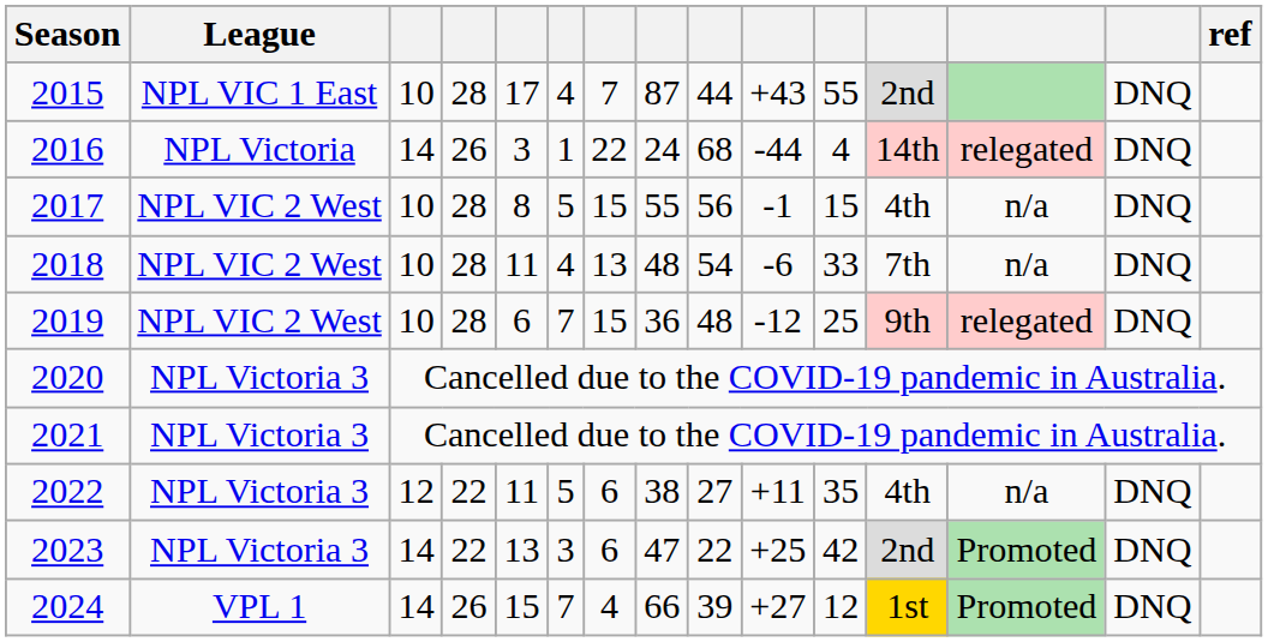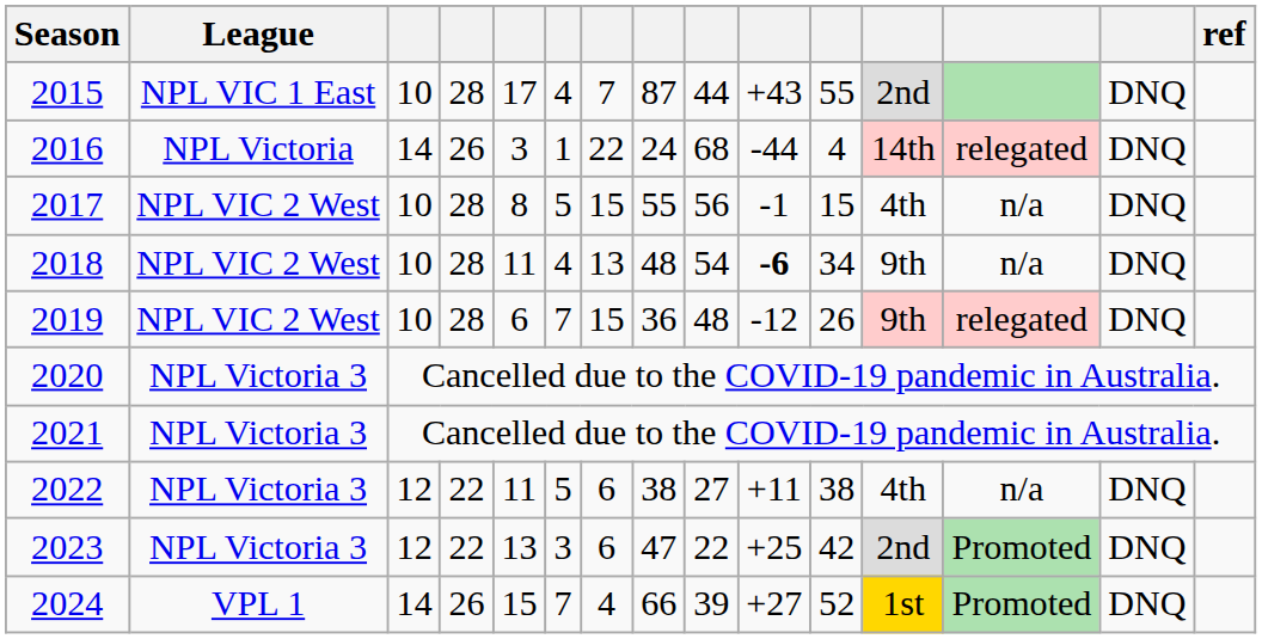 <table class="wikitable" style="text-align: center">
 <tr>
 <th>Season</th>
 <th>League</th>
 <th></th>
 <th></th>
 <th></th>
 <th></th>
 <th></th>
 <th></th>
 <th></th>
 <th></th>
 <th></th>
 <th></th>
 <th></th>
 <th></th>
 <th>ref</th>
 </tr>
 <tr>
 <td><a href='#'>2015</a></td>
 <td><a href='#'>NPL VIC 1 East</a></td>
 <td>10</td>
 <td>28</td>
 <td>17</td>
 <td>4</td>
 <td>7</td>
 <td>87</td>
 <td>44</td>
 <td>+43</td>
 <td>55</td>
 <td bgcolor=#DCDCDC>2nd</td>
 <td bgcolor=#ACE1AF></td>
 <td>DNQ</td>
 <td></td>
 </tr>
 <tr>
 <td><a href='#'>2016</a></td>
 <td><a href='#'>NPL Victoria</a></td>
 <td>14</td>
 <td>26</td>
 <td>3</td>
 <td>1</td>
 <td>22</td>
 <td>24</td>
 <td>68</td>
 <td>-44</td>
 <td>4</td>
 <td bgcolor=#FFCCCC>14th</td>
 <td bgcolor=#FFCCCC>relegated</td>
 <td>DNQ</td>
 <td></td>
 </tr>
 <tr>
 <td><a href='#'>2017</a></td>
 <td><a href='#'>NPL VIC 2 West</a></td>
 <td>10</td>
 <td>28</td>
 <td>8</td>
 <td>5</td>
 <td>15</td>
 <td>55</td>
 <td>56</td>
 <td>-1</td>
 <td>15</td>
 <td>4th</td>
 <td>n/a</td>
 <td>DNQ</td>
 <td></td>
 </tr>
 <tr>
 <td><a href='#'>2018</a></td>
 <td><a href='#'>NPL VIC 2 West</a></td>
 <td>10</td>
 <td>28</td>
 <td>11</td>
 <td>4</td>
 <td>13</td>
 <td>48</td>
 <td>54</td>
-<td>-6</td>
-<td>33</td>
-<td>7th</td>
+<td><strong>-6</strong></td>
+<td>34</td>
+<td>9th</td>
 <td>n/a</td>
 <td>DNQ</td>
 <td></td>
 </tr>
 <tr>
 <td><a href='#'>2019</a></td>
 <td><a href='#'>NPL VIC 2 West</a></td>
 <td>10</td>
 <td>28</td>
 <td>6</td>
 <td>7</td>
 <td>15</td>
 <td>36</td>
 <td>48</td>
 <td>-12</td>
-<td>25</td>
+<td>26</td>
 <td bgcolor=#FFCCCC>9th</td>
 <td bgcolor=#FFCCCC>relegated</td>
 <td>DNQ</td>
 <td></td>
 </tr>
 <tr>
 <td><a href='#'>2020</a></td>
 <td><a href='#'>NPL Victoria 3</a></td>
 <td colspan="13">Cancelled due to the <a href='#'>COVID-19 pandemic in Australia</a>.</td>
 </tr>
 <tr>
 <td><a href='#'>2021</a></td>
 <td><a href='#'>NPL Victoria 3</a></td>
 <td colspan="13">Cancelled due to the <a href='#'>COVID-19 pandemic in Australia</a>.</td>
 </tr>
 <tr>
 <td><a href='#'>2022</a></td>
 <td><a href='#'>NPL Victoria 3</a></td>
 <td>12</td>
 <td>22</td>
 <td>11</td>
 <td>5</td>
 <td>6</td>
 <td>38</td>
 <td>27</td>
 <td>+11</td>
-<td>35</td>
+<td>38</td>
 <td>4th</td>
 <td>n/a</td>
 <td>DNQ</td>
 <td></td>
 </tr>
 <tr>
 <td><a href='#'>2023</a></td>
 <td><a href='#'>NPL Victoria 3</a></td>
-<td>14</td>
+<td>12</td>
 <td>22</td>
 <td>13</td>
 <td>3</td>
 <td>6</td>
 <td>47</td>
 <td>22</td>
 <td>+25</td>
 <td>42</td>
 <td bgcolor=#DCDCDC>2nd</td>
 <td bgcolor=#ACE1AF>Promoted</td>
 <td>DNQ</td>
 <td></td>
 </tr>
 <tr>
 <td><a href='#'>2024</a></td>
 <td><a href='#'>VPL 1</a></td>
 <td>14</td>
 <td>26</td>
 <td>15</td>
 <td>7</td>
 <td>4</td>
 <td>66</td>
 <td>39</td>
 <td>+27</td>
-<td>12</td>
+<td>52</td>
 <td bgcolor="gold">1st</td>
 <td bgcolor=#ACE1AF>Promoted</td>
 <td>DNQ</td>
 <td></td>
 </tr>
 </table>
